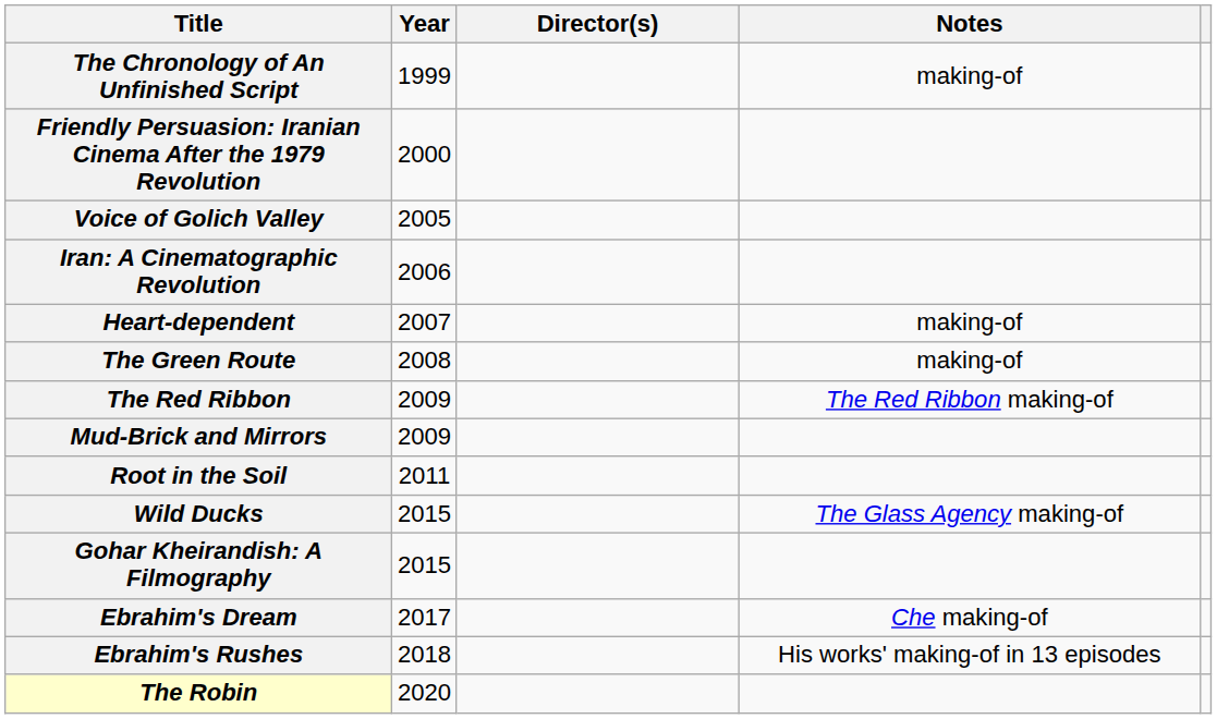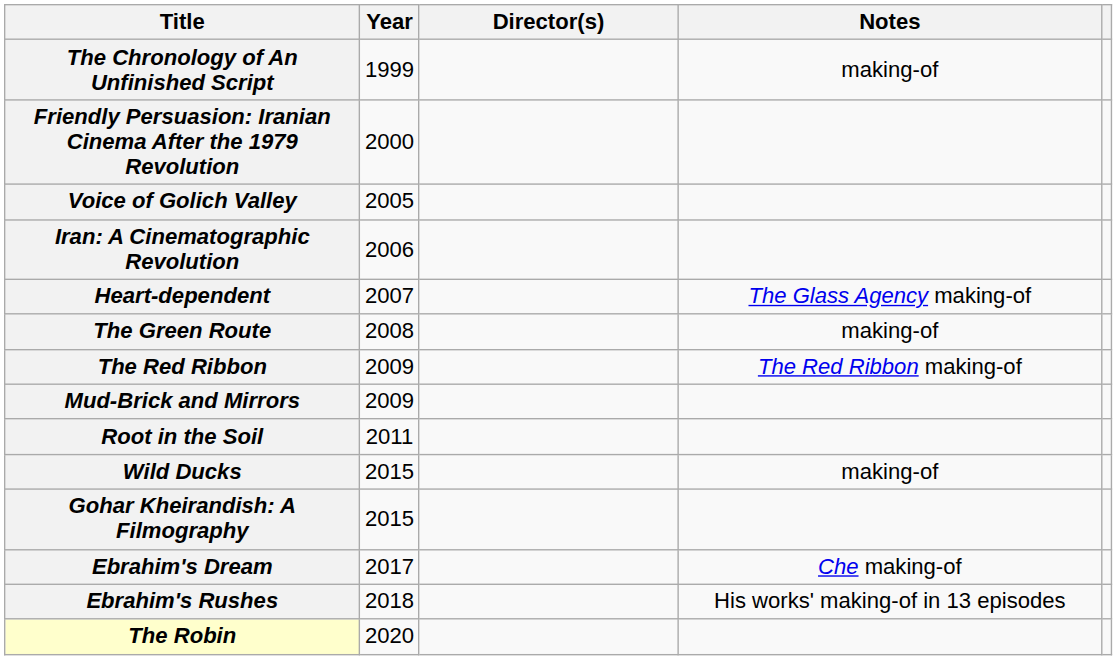 <table class="wikitable sortable plainrowheaders" style="text-align:center;">
 <tr>
 <th scope="col" width="250">Title</th>
 <th scope="col">Year</th>
 <th scope="col" width="180">Director(s)</th>
 <th scope="col" class="unsortable" width="300">Notes</th>
 <th scope="col" class="unsortable"></th>
 </tr>
 <tr>
 <th scope="row"><em>The Chronology of An Unfinished Script</em></th>
 <td>1999</td>
 <td></td>
 <td><em></em> making-of</td>
 <td></td>
 </tr>
 <tr>
 <th scope="row"><em>Friendly Persuasion: Iranian Cinema After the 1979 Revolution</em></th>
 <td>2000</td>
 <td></td>
 <td></td>
 <td></td>
 </tr>
 <tr>
 <th scope="row"><em>Voice of Golich Valley</em></th>
 <td>2005</td>
 <td></td>
 <td></td>
 <td></td>
 </tr>
 <tr>
 <th scope="row"><em>Iran: A Cinematographic Revolution</em></th>
 <td>2006</td>
 <td></td>
 <td></td>
 <td></td>
 </tr>
 <tr>
 <th scope="row"><em>Heart-dependent</em></th>
 <td>2007</td>
 <td></td>
-<td><em></em> making-of</td>
+<td><em><a href='#'>The Glass Agency</a></em> making-of</td>
 <td></td>
 </tr>
 <tr>
 <th scope="row"><em>The Green Route</em></th>
 <td>2008</td>
 <td></td>
 <td><em></em> making-of</td>
 <td></td>
 </tr>
 <tr>
 <th scope="row"><em>The Red Ribbon</em></th>
 <td>2009</td>
 <td></td>
 <td><em><a href='#'>The Red Ribbon</a></em> making-of</td>
 <td></td>
 </tr>
 <tr>
 <th scope="row"><em>Mud-Brick and Mirrors</em></th>
 <td>2009</td>
 <td></td>
 <td></td>
 <td></td>
 </tr>
 <tr>
 <th scope="row"><em>Root in the Soil</em></th>
 <td>2011</td>
 <td></td>
 <td></td>
 <td></td>
 </tr>
 <tr>
 <th scope="row"><em>Wild Ducks</em></th>
 <td>2015</td>
 <td></td>
-<td><em><a href='#'>The Glass Agency</a></em> making-of</td>
+<td><em></em> making-of</td>
 <td></td>
 </tr>
 <tr>
 <th scope="row"><em>Gohar Kheirandish: A Filmography</em></th>
 <td>2015</td>
 <td></td>
 <td></td>
 <td></td>
 </tr>
 <tr>
 <th scope="row"><em>Ebrahim's Dream</em></th>
 <td>2017</td>
 <td></td>
 <td><em><a href='#'>Che</a></em> making-of</td>
 <td></td>
 </tr>
 <tr>
 <th scope="row"><em>Ebrahim's Rushes</em></th>
 <td>2018</td>
 <td></td>
 <td>His works' making-of in 13 episodes</td>
 <td></td>
 </tr>
 <tr>
 <th scope="row" style="background:#FFFFCC;"><em>The Robin</em> </th>
 <td>2020</td>
 <td></td>
 <td></td>
 <td></td>
 </tr>
 </table>
